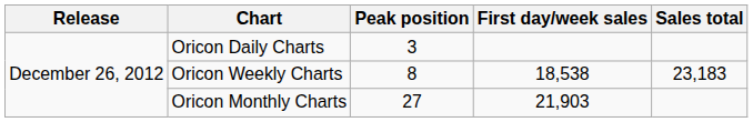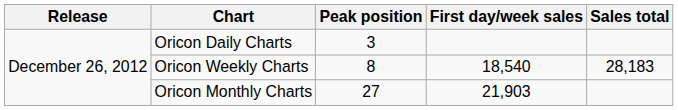 <table class="wikitable">
 <tr>
 <th>Release</th>
 <th>Chart</th>
 <th>Peak position</th>
 <th>First day/week sales</th>
 <th>Sales total</th>
 </tr>
 <tr>
 <td rowspan="4">December 26, 2012</td>
 <td>Oricon Daily Charts</td>
 <td align="center">3</td>
 <td align="center"></td>
 <td></td>
 </tr>
 <tr>
 <td>Oricon Weekly Charts</td>
 <td align="center">8</td>
-<td align="center">18,538</td>
-<td align="center">23,183</td>
+<td align="center">18,540</td>
+<td align="center">28,183</td>
 </tr>
 <tr>
 <td>Oricon Monthly Charts</td>
 <td align="center">27</td>
 <td align="center">21,903</td>
 <td></td>
 </tr>
 </table>
